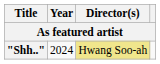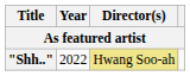 <table class="wikitable plainrowheaders">
 <tr>
 <th scope="col">Title</th>
 <th scope="col">Year</th>
 <th scope="col">Director(s)</th>
 <th scope="col"></th>
 </tr>
 <tr>
 <th scope="col" colspan="4">As featured artist</th>
 </tr>
 <tr>
 <th scope="row">"Shh.."<br></th>
-<td>2024</td>
+<td>2022</td>
 <td style="background: khaki;">Hwang Soo-ah</td>
 <td style="text-align:center"></td>
 </tr>
 </table>
